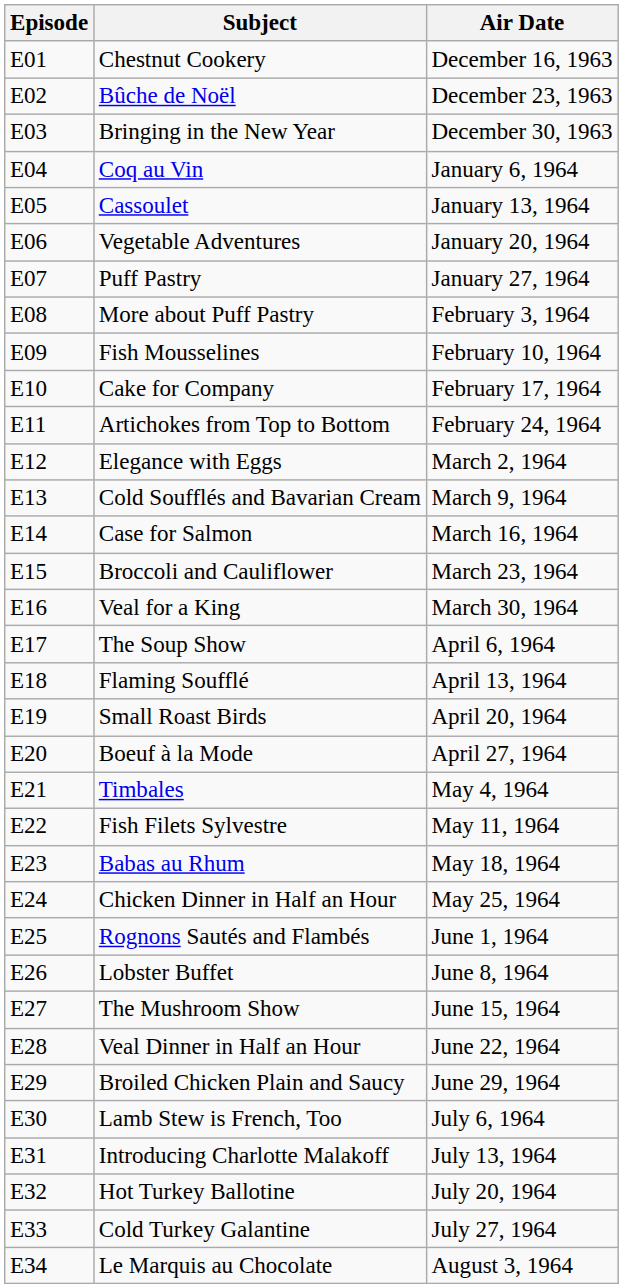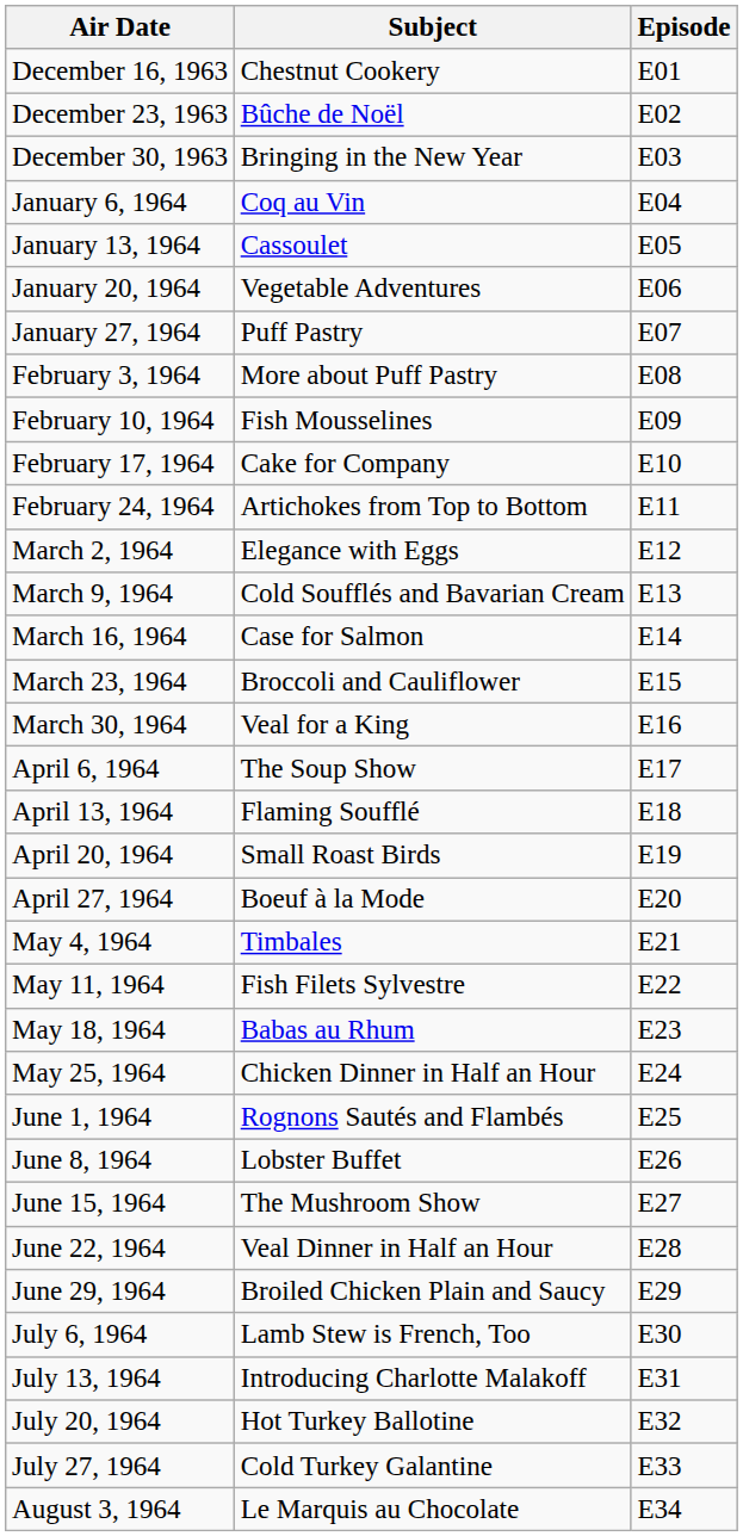 <table class="wikitable">
 <tr>
+<th>Air Date</th>
+<th>Subject</th>
 <th>Episode</th>
-<th>Subject</th>
-<th>Air Date</th>
 </tr>
 <tr>
+<td>December 16, 1963</td>
+<td>Chestnut Cookery</td>
 <td>E01</td>
-<td>Chestnut Cookery</td>
-<td>December 16, 1963</td>
 </tr>
 <tr>
+<td>December 23, 1963</td>
+<td><a href='#'>Bûche de Noël</a></td>
 <td>E02</td>
-<td><a href='#'>Bûche de Noël</a></td>
-<td>December 23, 1963</td>
 </tr>
 <tr>
+<td>December 30, 1963</td>
+<td>Bringing in the New Year</td>
 <td>E03</td>
-<td>Bringing in the New Year</td>
-<td>December 30, 1963</td>
 </tr>
 <tr>
+<td>January 6, 1964</td>
+<td><a href='#'>Coq au Vin</a></td>
 <td>E04</td>
-<td><a href='#'>Coq au Vin</a></td>
-<td>January 6, 1964</td>
 </tr>
 <tr>
+<td>January 13, 1964</td>
+<td><a href='#'>Cassoulet</a></td>
 <td>E05</td>
-<td><a href='#'>Cassoulet</a></td>
-<td>January 13, 1964</td>
 </tr>
 <tr>
+<td>January 20, 1964</td>
+<td>Vegetable Adventures</td>
 <td>E06</td>
-<td>Vegetable Adventures</td>
-<td>January 20, 1964</td>
 </tr>
 <tr>
+<td>January 27, 1964</td>
+<td>Puff Pastry</td>
 <td>E07</td>
-<td>Puff Pastry</td>
-<td>January 27, 1964</td>
 </tr>
 <tr>
+<td>February 3, 1964</td>
+<td>More about Puff Pastry</td>
 <td>E08</td>
-<td>More about Puff Pastry</td>
-<td>February 3, 1964</td>
 </tr>
 <tr>
+<td>February 10, 1964</td>
+<td>Fish Mousselines</td>
 <td>E09</td>
-<td>Fish Mousselines</td>
-<td>February 10, 1964</td>
 </tr>
 <tr>
+<td>February 17, 1964</td>
+<td>Cake for Company</td>
 <td>E10</td>
-<td>Cake for Company</td>
-<td>February 17, 1964</td>
 </tr>
 <tr>
+<td>February 24, 1964</td>
+<td>Artichokes from Top to Bottom</td>
 <td>E11</td>
-<td>Artichokes from Top to Bottom</td>
-<td>February 24, 1964</td>
 </tr>
 <tr>
+<td>March 2, 1964</td>
+<td>Elegance with Eggs</td>
 <td>E12</td>
-<td>Elegance with Eggs</td>
-<td>March 2, 1964</td>
 </tr>
 <tr>
+<td>March 9, 1964</td>
+<td>Cold Soufflés and Bavarian Cream</td>
 <td>E13</td>
-<td>Cold Soufflés and Bavarian Cream</td>
-<td>March 9, 1964</td>
 </tr>
 <tr>
+<td>March 16, 1964</td>
+<td>Case for Salmon</td>
 <td>E14</td>
-<td>Case for Salmon</td>
-<td>March 16, 1964</td>
 </tr>
 <tr>
+<td>March 23, 1964</td>
+<td>Broccoli and Cauliflower</td>
 <td>E15</td>
-<td>Broccoli and Cauliflower</td>
-<td>March 23, 1964</td>
 </tr>
 <tr>
+<td>March 30, 1964</td>
+<td>Veal for a King</td>
 <td>E16</td>
-<td>Veal for a King</td>
-<td>March 30, 1964</td>
 </tr>
 <tr>
+<td>April 6, 1964</td>
+<td>The Soup Show</td>
 <td>E17</td>
-<td>The Soup Show</td>
-<td>April 6, 1964</td>
 </tr>
 <tr>
+<td>April 13, 1964</td>
+<td>Flaming Soufflé</td>
 <td>E18</td>
-<td>Flaming Soufflé</td>
-<td>April 13, 1964</td>
 </tr>
 <tr>
+<td>April 20, 1964</td>
+<td>Small Roast Birds</td>
 <td>E19</td>
-<td>Small Roast Birds</td>
-<td>April 20, 1964</td>
 </tr>
 <tr>
+<td>April 27, 1964</td>
+<td>Boeuf à la Mode</td>
 <td>E20</td>
-<td>Boeuf à la Mode</td>
-<td>April 27, 1964</td>
 </tr>
 <tr>
+<td>May 4, 1964</td>
+<td><a href='#'>Timbales</a></td>
 <td>E21</td>
-<td><a href='#'>Timbales</a></td>
-<td>May 4, 1964</td>
 </tr>
 <tr>
+<td>May 11, 1964</td>
+<td>Fish Filets Sylvestre</td>
 <td>E22</td>
-<td>Fish Filets Sylvestre</td>
-<td>May 11, 1964</td>
 </tr>
 <tr>
+<td>May 18, 1964</td>
+<td><a href='#'>Babas au Rhum</a></td>
 <td>E23</td>
-<td><a href='#'>Babas au Rhum</a></td>
-<td>May 18, 1964</td>
 </tr>
 <tr>
+<td>May 25, 1964</td>
+<td>Chicken Dinner in Half an Hour</td>
 <td>E24</td>
-<td>Chicken Dinner in Half an Hour</td>
-<td>May 25, 1964</td>
 </tr>
 <tr>
+<td>June 1, 1964</td>
+<td><a href='#'>Rognons</a> Sautés and Flambés</td>
 <td>E25</td>
-<td><a href='#'>Rognons</a> Sautés and Flambés</td>
-<td>June 1, 1964</td>
 </tr>
 <tr>
+<td>June 8, 1964</td>
+<td>Lobster Buffet</td>
 <td>E26</td>
-<td>Lobster Buffet</td>
-<td>June 8, 1964</td>
 </tr>
 <tr>
+<td>June 15, 1964</td>
+<td>The Mushroom Show</td>
 <td>E27</td>
-<td>The Mushroom Show</td>
-<td>June 15, 1964</td>
 </tr>
 <tr>
+<td>June 22, 1964</td>
+<td>Veal Dinner in Half an Hour</td>
 <td>E28</td>
-<td>Veal Dinner in Half an Hour</td>
-<td>June 22, 1964</td>
 </tr>
 <tr>
+<td>June 29, 1964</td>
+<td>Broiled Chicken Plain and Saucy</td>
 <td>E29</td>
-<td>Broiled Chicken Plain and Saucy</td>
-<td>June 29, 1964</td>
 </tr>
 <tr>
+<td>July 6, 1964</td>
+<td>Lamb Stew is French, Too</td>
 <td>E30</td>
-<td>Lamb Stew is French, Too</td>
-<td>July 6, 1964</td>
 </tr>
 <tr>
+<td>July 13, 1964</td>
+<td>Introducing Charlotte Malakoff</td>
 <td>E31</td>
-<td>Introducing Charlotte Malakoff</td>
-<td>July 13, 1964</td>
 </tr>
 <tr>
+<td>July 20, 1964</td>
+<td>Hot Turkey Ballotine</td>
 <td>E32</td>
-<td>Hot Turkey Ballotine</td>
-<td>July 20, 1964</td>
 </tr>
 <tr>
+<td>July 27, 1964</td>
+<td>Cold Turkey Galantine</td>
 <td>E33</td>
-<td>Cold Turkey Galantine</td>
-<td>July 27, 1964</td>
 </tr>
 <tr>
+<td>August 3, 1964</td>
+<td>Le Marquis au Chocolate</td>
 <td>E34</td>
-<td>Le Marquis au Chocolate</td>
-<td>August 3, 1964</td>
 </tr>
 </table>
